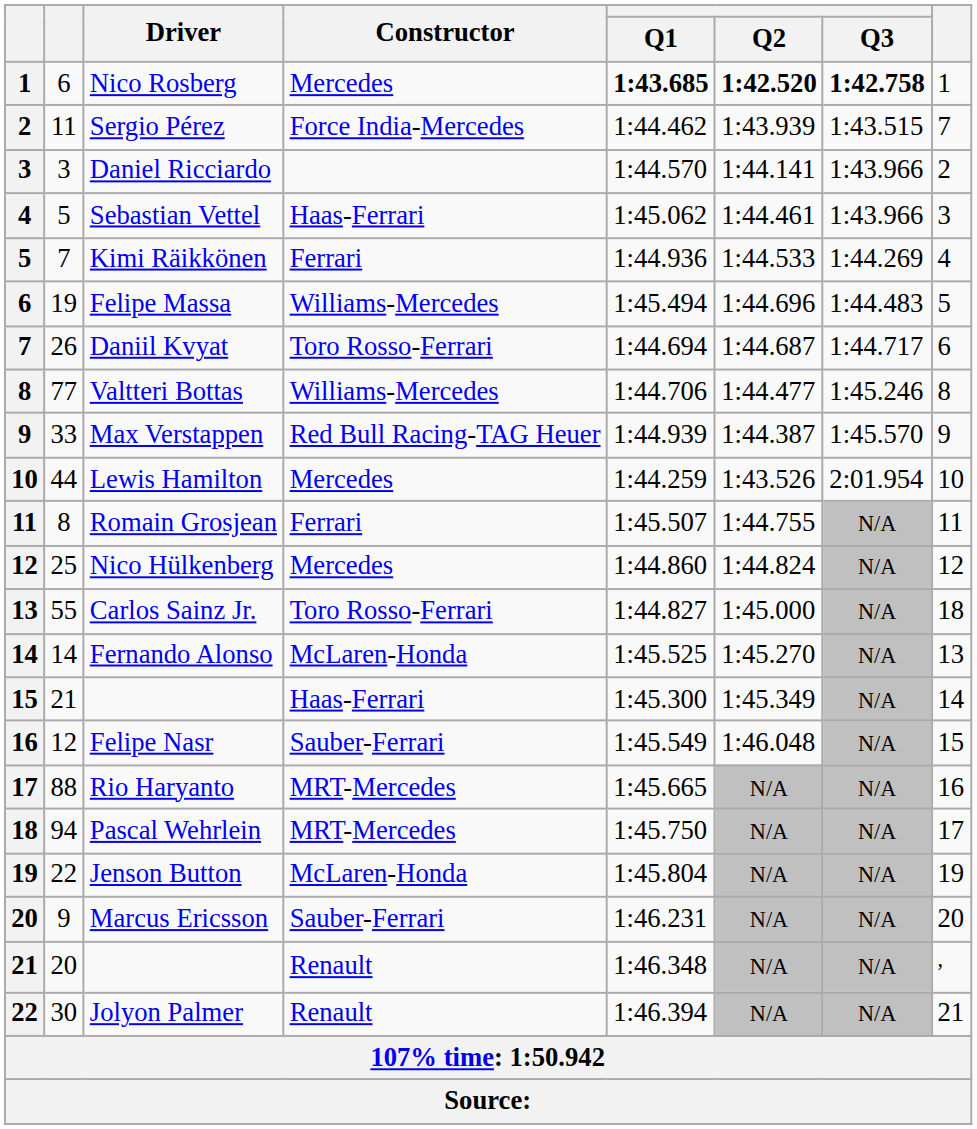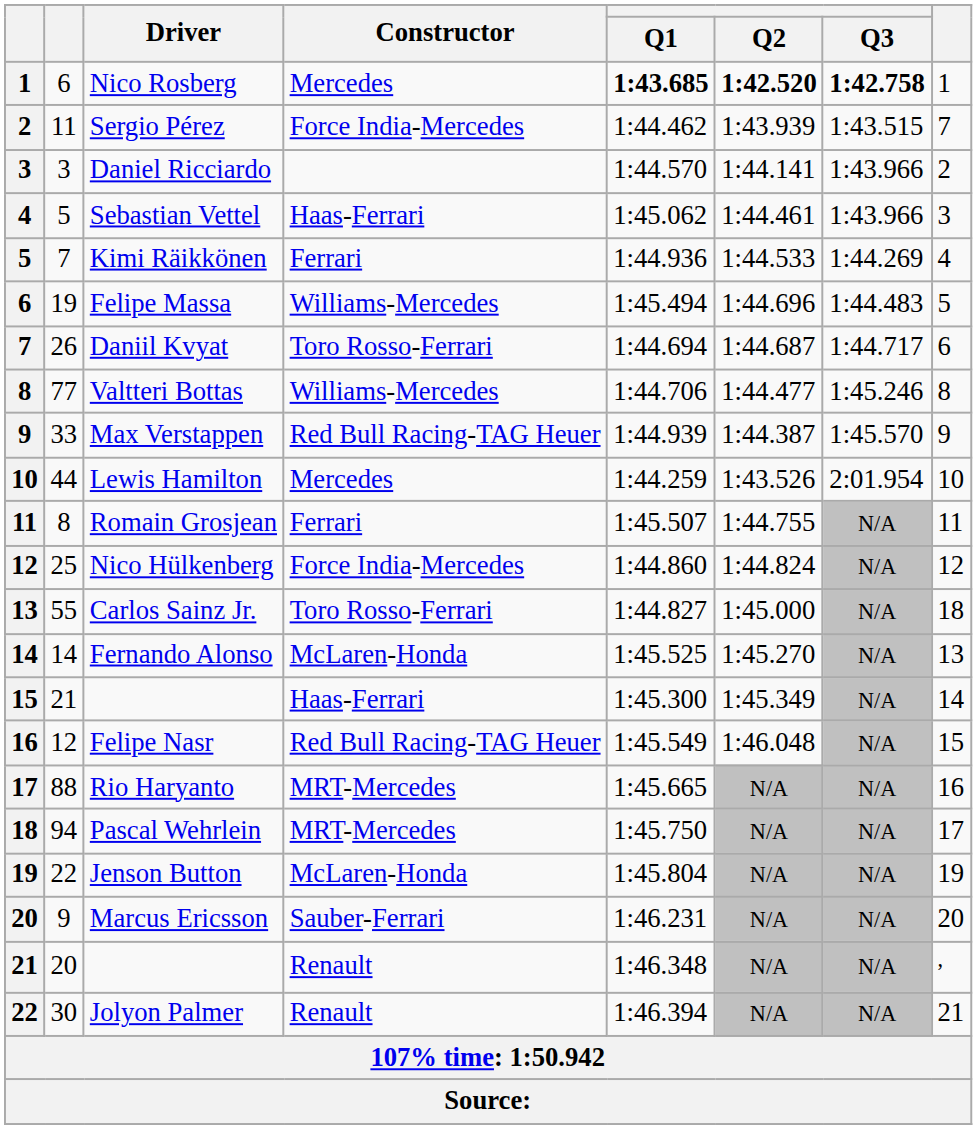 <table class="wikitable sortable" style="font-size: 85%;">
 <tr>
 <th rowspan="2"></th>
 <th rowspan="2"></th>
 <th rowspan="2">Driver</th>
 <th rowspan="2">Constructor</th>
 <th colspan="3"></th>
 <th rowspan="2" data-sort-type=text></th>
 </tr>
 <tr>
 <th>Q1</th>
 <th>Q2</th>
 <th>Q3</th>
 </tr>
 <tr>
 <th>1</th>
 <td align="center">6</td>
 <td> <a href='#'>Nico Rosberg</a></td>
 <td><a href='#'>Mercedes</a></td>
 <td><strong>1:43.685</strong></td>
 <td><strong>1:42.520</strong></td>
 <td><strong>1:42.758</strong></td>
 <td>1</td>
 </tr>
 <tr>
 <th>2</th>
 <td align="center">11</td>
 <td> <a href='#'>Sergio Pérez</a></td>
 <td><a href='#'>Force India</a>-<a href='#'>Mercedes</a></td>
 <td>1:44.462</td>
 <td>1:43.939</td>
 <td>1:43.515</td>
 <td>7</td>
 </tr>
 <tr>
 <th>3</th>
 <td align="center">3</td>
 <td> <a href='#'>Daniel Ricciardo</a></td>
 <td></td>
 <td>1:44.570</td>
 <td>1:44.141</td>
 <td>1:43.966</td>
 <td>2</td>
 </tr>
 <tr>
 <th>4</th>
 <td align="center">5</td>
 <td> <a href='#'>Sebastian Vettel</a></td>
 <td><a href='#'>Haas</a>-<a href='#'>Ferrari</a></td>
 <td>1:45.062</td>
 <td>1:44.461</td>
 <td>1:43.966</td>
 <td>3</td>
 </tr>
 <tr>
 <th>5</th>
 <td align="center">7</td>
 <td> <a href='#'>Kimi Räikkönen</a></td>
 <td><a href='#'>Ferrari</a></td>
 <td>1:44.936</td>
 <td>1:44.533</td>
 <td>1:44.269</td>
 <td>4</td>
 </tr>
 <tr>
 <th>6</th>
 <td align="center">19</td>
 <td> <a href='#'>Felipe Massa</a></td>
 <td><a href='#'>Williams</a>-<a href='#'>Mercedes</a></td>
 <td>1:45.494</td>
 <td>1:44.696</td>
 <td>1:44.483</td>
 <td>5</td>
 </tr>
 <tr>
 <th>7</th>
 <td align="center">26</td>
 <td> <a href='#'>Daniil Kvyat</a></td>
 <td><a href='#'>Toro Rosso</a>-<a href='#'>Ferrari</a></td>
 <td>1:44.694</td>
 <td>1:44.687</td>
 <td>1:44.717</td>
 <td>6</td>
 </tr>
 <tr>
 <th>8</th>
 <td align="center">77</td>
 <td> <a href='#'>Valtteri Bottas</a></td>
 <td><a href='#'>Williams</a>-<a href='#'>Mercedes</a></td>
 <td>1:44.706</td>
 <td>1:44.477</td>
 <td>1:45.246</td>
 <td>8</td>
 </tr>
 <tr>
 <th>9</th>
 <td align="center">33</td>
 <td> <a href='#'>Max Verstappen</a></td>
 <td><a href='#'>Red Bull Racing</a>-<a href='#'>TAG Heuer</a></td>
 <td>1:44.939</td>
 <td>1:44.387</td>
 <td>1:45.570</td>
 <td>9</td>
 </tr>
 <tr>
 <th>10</th>
 <td align="center">44</td>
 <td> <a href='#'>Lewis Hamilton</a></td>
 <td><a href='#'>Mercedes</a></td>
 <td>1:44.259</td>
 <td>1:43.526</td>
 <td>2:01.954</td>
 <td>10</td>
 </tr>
 <tr>
 <th>11</th>
 <td align="center">8</td>
 <td> <a href='#'>Romain Grosjean</a></td>
 <td><a href='#'>Ferrari</a></td>
 <td>1:45.507</td>
 <td>1:44.755</td>
 <td style="background: silver" align="center"><small>N/A</small></td>
 <td>11</td>
 </tr>
 <tr>
 <th>12</th>
 <td align="center">25</td>
 <td> <a href='#'>Nico Hülkenberg</a></td>
-<td><a href='#'>Mercedes</a></td>
+<td><a href='#'>Force India</a>-<a href='#'>Mercedes</a></td>
 <td>1:44.860</td>
 <td>1:44.824</td>
 <td style="background: silver" align="center"><small>N/A</small></td>
 <td>12</td>
 </tr>
 <tr>
 <th>13</th>
 <td align="center">55</td>
 <td> <a href='#'>Carlos Sainz Jr.</a></td>
 <td><a href='#'>Toro Rosso</a>-<a href='#'>Ferrari</a></td>
 <td>1:44.827</td>
 <td>1:45.000</td>
 <td style="background: silver" align="center"><small>N/A</small></td>
 <td>18</td>
 </tr>
 <tr>
 <th>14</th>
 <td align="center">14</td>
 <td> <a href='#'>Fernando Alonso</a></td>
 <td><a href='#'>McLaren</a>-<a href='#'>Honda</a></td>
 <td>1:45.525</td>
 <td>1:45.270</td>
 <td style="background: silver" align="center"><small>N/A</small></td>
 <td>13</td>
 </tr>
 <tr>
 <th>15</th>
 <td align="center">21</td>
 <td></td>
 <td><a href='#'>Haas</a>-<a href='#'>Ferrari</a></td>
 <td>1:45.300</td>
 <td>1:45.349</td>
 <td style="background: silver" align="center"><small>N/A</small></td>
 <td>14</td>
 </tr>
 <tr>
 <th>16</th>
 <td align="center">12</td>
 <td> <a href='#'>Felipe Nasr</a></td>
-<td><a href='#'>Sauber</a>-<a href='#'>Ferrari</a></td>
+<td><a href='#'>Red Bull Racing</a>-<a href='#'>TAG Heuer</a></td>
 <td>1:45.549</td>
 <td>1:46.048</td>
 <td style="background: silver" align="center"><small>N/A</small></td>
 <td>15</td>
 </tr>
 <tr>
 <th>17</th>
 <td align="center">88</td>
 <td> <a href='#'>Rio Haryanto</a></td>
 <td><a href='#'>MRT</a>-<a href='#'>Mercedes</a></td>
 <td>1:45.665</td>
 <td style="background: silver" align="center"><small>N/A</small></td>
 <td style="background: silver" align="center"><small>N/A</small></td>
 <td>16</td>
 </tr>
 <tr>
 <th>18</th>
 <td align="center">94</td>
 <td> <a href='#'>Pascal Wehrlein</a></td>
 <td><a href='#'>MRT</a>-<a href='#'>Mercedes</a></td>
 <td>1:45.750</td>
 <td style="background: silver" align="center"><small>N/A</small></td>
 <td style="background: silver" align="center"><small>N/A</small></td>
 <td>17</td>
 </tr>
 <tr>
 <th>19</th>
 <td align="center">22</td>
 <td> <a href='#'>Jenson Button</a></td>
 <td><a href='#'>McLaren</a>-<a href='#'>Honda</a></td>
 <td>1:45.804</td>
 <td style="background: silver" align="center"><small>N/A</small></td>
 <td style="background: silver" align="center"><small>N/A</small></td>
 <td>19</td>
 </tr>
 <tr>
 <th>20</th>
 <td align="center">9</td>
 <td> <a href='#'>Marcus Ericsson</a></td>
 <td><a href='#'>Sauber</a>-<a href='#'>Ferrari</a></td>
 <td>1:46.231</td>
 <td style="background: silver" align="center"><small>N/A</small></td>
 <td style="background: silver" align="center"><small>N/A</small></td>
 <td>20</td>
 </tr>
 <tr>
 <th>21</th>
 <td align="center">20</td>
 <td></td>
 <td><a href='#'>Renault</a></td>
 <td>1:46.348</td>
 <td style="background: silver" align="center"><small>N/A</small></td>
 <td style="background: silver" align="center"><small>N/A</small></td>
 <td><sup>,</sup></td>
 </tr>
 <tr>
 <th>22</th>
 <td align="center">30</td>
 <td> <a href='#'>Jolyon Palmer</a></td>
 <td><a href='#'>Renault</a></td>
 <td>1:46.394</td>
 <td style="background: silver" align="center"><small>N/A</small></td>
 <td style="background: silver" align="center"><small>N/A</small></td>
 <td>21</td>
 </tr>
 <tr>
 <th colspan=8><a href='#'>107% time</a>: 1:50.942</th>
 </tr>
 <tr>
 <th colspan=8>Source:</th>
 </tr>
 <tr>
 </tr>
 </table>
